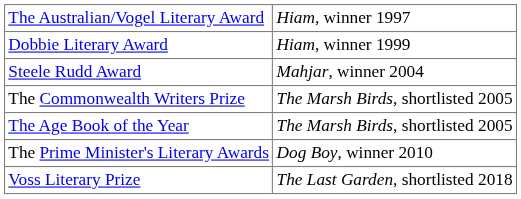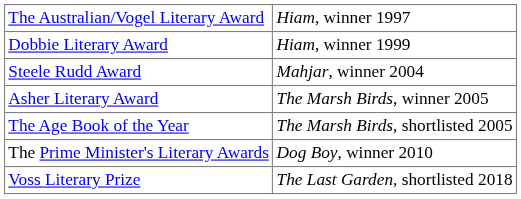 <table border="1" cellpadding="3" style="border-collapse:collapse;">
 <tr>
 <td><a href='#'>The Australian/Vogel Literary Award</a></td>
 <td><em>Hiam</em>, winner 1997</td>
 </tr>
 <tr>
 <td><a href='#'>Dobbie Literary Award</a></td>
 <td><em>Hiam</em>, winner 1999</td>
 </tr>
 <tr>
 <td><a href='#'>Steele Rudd Award</a></td>
 <td><em>Mahjar</em>, winner 2004</td>
 </tr>
 <tr>
-<td>The <a href='#'>Commonwealth Writers Prize</a></td>
-<td><em>The Marsh Birds</em>, shortlisted 2005</td>
+<td><a href='#'>Asher Literary Award</a></td>
+<td><em>The Marsh Birds</em>, winner 2005</td>
 </tr>
 <tr>
 <td><a href='#'>The Age Book of the Year</a></td>
 <td><em>The Marsh Birds</em>, shortlisted 2005</td>
 </tr>
 <tr>
 <td>The <a href='#'>Prime Minister's Literary Awards</a></td>
 <td><em>Dog Boy</em>, winner 2010</td>
 </tr>
 <tr>
 <td><a href='#'>Voss Literary Prize</a></td>
 <td><em>The Last Garden</em>, shortlisted 2018</td>
 </tr>
 </table>
